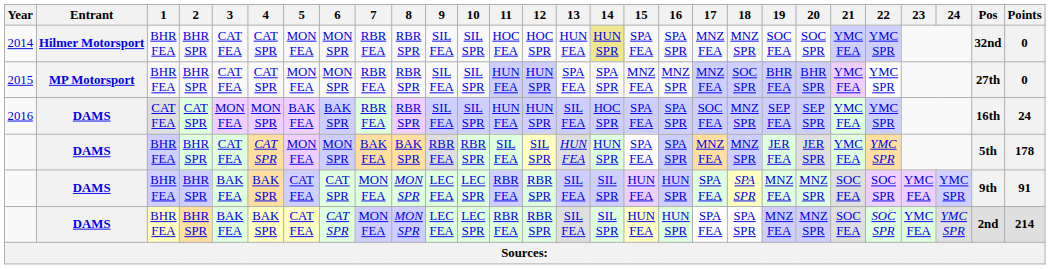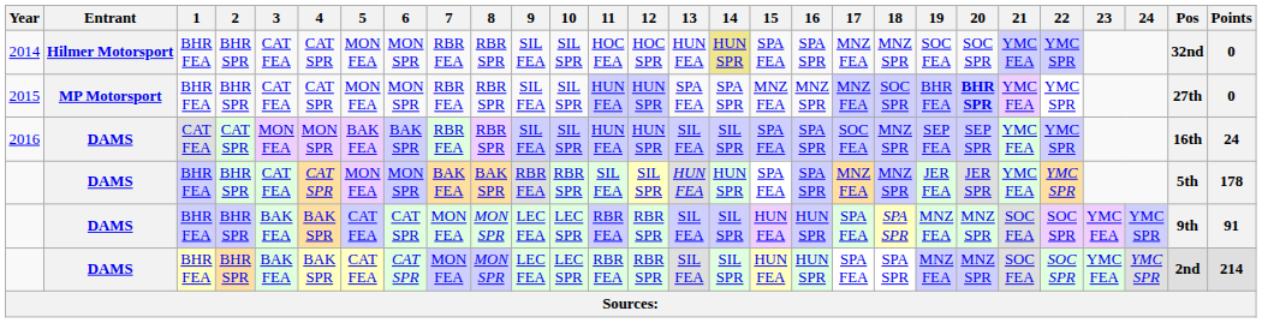 <table class="wikitable" style="text-align:center; font-size:85%">
 <tr>
 <th>Year</th>
 <th>Entrant</th>
 <th>1</th>
 <th>2</th>
 <th>3</th>
 <th>4</th>
 <th>5</th>
 <th>6</th>
 <th>7</th>
 <th>8</th>
 <th>9</th>
 <th>10</th>
 <th>11</th>
 <th>12</th>
 <th>13</th>
 <th>14</th>
 <th>15</th>
 <th>16</th>
 <th>17</th>
 <th>18</th>
 <th>19</th>
 <th>20</th>
 <th>21</th>
 <th>22</th>
 <th>23</th>
 <th>24</th>
 <th>Pos</th>
 <th>Points</th>
 </tr>
 <tr>
 <td id=2014G><a href='#'>2014</a></td>
 <th nowrap><a href='#'>Hilmer Motorsport</a></th>
 <td><a href='#'>BHR<br>FEA</a></td>
 <td><a href='#'>BHR<br>SPR</a></td>
 <td><a href='#'>CAT<br>FEA</a></td>
 <td><a href='#'>CAT<br>SPR</a></td>
 <td><a href='#'>MON<br>FEA</a></td>
 <td><a href='#'>MON<br>SPR</a></td>
 <td><a href='#'>RBR<br>FEA</a></td>
 <td><a href='#'>RBR<br>SPR</a></td>
 <td><a href='#'>SIL<br>FEA</a></td>
 <td><a href='#'>SIL<br>SPR</a></td>
 <td><a href='#'>HOC<br>FEA</a></td>
 <td><a href='#'>HOC<br>SPR</a></td>
 <td><a href='#'>HUN<br>FEA</a></td>
 <td style="background: khaki;"><a href='#'>HUN<br>SPR</a></td>
 <td><a href='#'>SPA<br>FEA</a></td>
 <td><a href='#'>SPA<br>SPR</a></td>
 <td><a href='#'>MNZ<br>FEA</a></td>
 <td><a href='#'>MNZ<br>SPR</a></td>
 <td><a href='#'>SOC<br>FEA</a></td>
 <td><a href='#'>SOC<br>SPR</a></td>
 <td style="background:#CFCFFF;"><a href='#'>YMC<br>FEA</a><br></td>
 <td style="background:#CFCFFF;"><a href='#'>YMC<br>SPR</a><br></td>
 <td colspan=2></td>
 <th>32nd</th>
 <th>0</th>
 </tr>
 <tr>
 <td id=2015G><a href='#'>2015</a></td>
 <th nowrap><a href='#'>MP Motorsport</a></th>
 <td><a href='#'>BHR<br>FEA</a></td>
 <td><a href='#'>BHR<br>SPR</a></td>
 <td><a href='#'>CAT<br>FEA</a></td>
 <td><a href='#'>CAT<br>SPR</a></td>
 <td><a href='#'>MON<br>FEA</a></td>
 <td><a href='#'>MON<br>SPR</a></td>
 <td><a href='#'>RBR<br>FEA</a></td>
 <td><a href='#'>RBR<br>SPR</a></td>
 <td><a href='#'>SIL<br>FEA</a></td>
 <td><a href='#'>SIL<br>SPR</a></td>
 <td style="background:#CFCFFF;"><a href='#'>HUN<br>FEA</a><br></td>
 <td style="background:#CFCFFF;"><a href='#'>HUN<br>SPR</a><br></td>
 <td><a href='#'>SPA<br>FEA</a></td>
 <td><a href='#'>SPA<br>SPR</a></td>
 <td><a href='#'>MNZ<br>FEA</a></td>
 <td><a href='#'>MNZ<br>SPR</a></td>
 <td style="background:#CFCFFF;"><a href='#'>MNZ<br>FEA</a><br></td>
 <td style="background:#CFCFFF;"><a href='#'>SOC<br>SPR</a><br></td>
 <td style="background:#CFCFFF;"><a href='#'>BHR<br>FEA</a><br></td>
-<td style="background:#CFCFFF;"><a href='#'>BHR<br>SPR</a><br></td>
+<td style="background:#CFCFFF;"><strong><a href='#'>BHR<br>SPR</a><br></strong></td>
 <td style="background:#EFCFFF;"><a href='#'>YMC<br>FEA</a><br></td>
 <td style="background:#FFFFFF;"><a href='#'>YMC<br>SPR</a><br></td>
 <td colspan=2></td>
 <th>27th</th>
 <th>0</th>
 </tr>
 <tr>
 <td id=2016G><a href='#'>2016</a></td>
 <th nowrap><a href='#'>DAMS</a></th>
 <td style="background:#DFDFDF;"><a href='#'>CAT<br>FEA</a><br></td>
 <td style="background:#DFFFDF;"><a href='#'>CAT<br>SPR</a><br></td>
 <td style="background:#EFCFFF;"><a href='#'>MON<br>FEA</a><br></td>
 <td style="background:#EFCFFF;"><a href='#'>MON<br>SPR</a><br></td>
 <td style="background:#EFCFFF;"><a href='#'>BAK<br>FEA</a><br></td>
 <td style="background:#CFCFFF;"><a href='#'>BAK<br>SPR</a><br></td>
 <td style="background:#DFFFDF;"><a href='#'>RBR<br>FEA</a><br></td>
 <td style="background:#EFCFFF;"><a href='#'>RBR<br>SPR</a><br></td>
 <td style="background:#CFCFFF;"><a href='#'>SIL<br>FEA</a><br></td>
 <td style="background:#CFCFFF;"><a href='#'>SIL<br>SPR</a><br></td>
 <td style="background:#CFCFFF;"><a href='#'>HUN<br>FEA</a><br></td>
 <td style="background:#CFCFFF;"><a href='#'>HUN<br>SPR</a><br></td>
 <td style="background:#CFCFFF;"><a href='#'>SIL<br>FEA</a><br></td>
-<td style="background:#CFCFFF;"><a href='#'>HOC<br>SPR</a><br></td>
+<td style="background:#CFCFFF;"><a href='#'>SIL<br>SPR</a><br></td>
 <td style="background:#CFCFFF;"><a href='#'>SPA<br>FEA</a><br></td>
 <td style="background:#CFCFFF;"><a href='#'>SPA<br>SPR</a><br></td>
 <td style="background:#CFCFFF;"><a href='#'>SOC<br>FEA</a><br></td>
 <td style="background:#CFCFFF;"><a href='#'>MNZ<br>SPR</a><br></td>
 <td style="background:#CFCFFF;"><a href='#'>SEP<br>FEA</a><br></td>
 <td style="background:#CFCFFF;"><a href='#'>SEP<br>SPR</a><br></td>
 <td style="background:#DFFFDF;"><a href='#'>YMC<br>FEA</a><br></td>
 <td style="background:#CFCFFF;"><a href='#'>YMC<br>SPR</a><br></td>
 <td colspan=2></td>
 <th>16th</th>
 <th>24</th>
 </tr>
 <tr>
 <td id=2017R></td>
 <th nowrap><a href='#'>DAMS</a></th>
 <td style="background:#CFCFFF;"><a href='#'>BHR<br>FEA</a><br></td>
 <td style="background:#DFFFDF;"><a href='#'>BHR<br>SPR</a><br></td>
 <td style="background:#DFFFDF;"><a href='#'>CAT<br>FEA</a><br></td>
 <td style="background:#FFDF9F;"><em><a href='#'>CAT<br>SPR</a></em><br></td>
 <td style="background:#EFCFFF;"><a href='#'>MON<br>FEA</a><br></td>
 <td style="background:#CFCFFF;"><a href='#'>MON<br>SPR</a><br></td>
 <td style="background:#FFDF9F;"><a href='#'>BAK<br>FEA</a><br></td>
 <td style="background:#FFDF9F;"><a href='#'>BAK<br>SPR</a><br></td>
 <td style="background:#DFDFDF;"><a href='#'>RBR<br>FEA</a><br></td>
 <td style="background:#DFFFDF;"><a href='#'>RBR<br>SPR</a><br></td>
 <td style="background:#DFFFDF;"><a href='#'>SIL<br>FEA</a><br></td>
 <td style="background:#FFFFBF;"><a href='#'>SIL<br>SPR</a><br></td>
 <td style="background:#DFDFDF;"><em><a href='#'>HUN<br>FEA</a></em><br></td>
 <td style="background:#DFFFDF;"><a href='#'>HUN<br>SPR</a><br></td>
 <td style="background:#FFFFFF;"><a href='#'>SPA<br>FEA</a><br></td>
 <td style="background:#CFCFFF;"><a href='#'>SPA<br>SPR</a><br></td>
 <td style="background:#FFDF9F;"><a href='#'>MNZ<br>FEA</a><br></td>
 <td style="background:#CFCFFF;"><a href='#'>MNZ<br>SPR</a><br></td>
 <td style="background:#DFFFDF;"><a href='#'>JER<br>FEA</a><br></td>
 <td style="background:#DFDFDF;"><a href='#'>JER<br>SPR</a><br></td>
 <td style="background:#DFFFDF;"><a href='#'>YMC<br>FEA</a><br></td>
 <td style="background:#FFDF9F;"><em><a href='#'>YMC<br>SPR</a></em><br></td>
 <td colspan=2></td>
 <th>5th</th>
 <th>178</th>
 </tr>
 <tr>
 <td id=2018R></td>
 <th nowrap><a href='#'>DAMS</a></th>
 <td style="background:#CFCFFF;"><a href='#'>BHR<br>FEA</a><br></td>
 <td style="background:#CFCFFF;"><a href='#'>BHR<br>SPR</a><br></td>
 <td style="background:#DFFFDF;"><a href='#'>BAK<br>FEA</a><br></td>
 <td style="background:#FFDF9F;"><a href='#'>BAK<br>SPR</a><br></td>
 <td style="background:#CFCFFF;"><a href='#'>CAT<br>FEA</a><br></td>
 <td style="background:#DFFFDF;"><a href='#'>CAT<br>SPR</a><br></td>
 <td style="background:#DFFFDF;"><a href='#'>MON<br>FEA</a><br></td>
 <td style="background:#DFFFDF;"><em><a href='#'>MON<br>SPR</a></em><br></td>
 <td style="background:#DFFFDF;"><a href='#'>LEC<br>FEA</a><br></td>
 <td style="background:#DFFFDF;"><a href='#'>LEC<br>SPR</a><br></td>
 <td style="background:#CFCFFF;"><a href='#'>RBR<br>FEA</a><br></td>
 <td style="background:#DFFFDF;"><a href='#'>RBR<br>SPR</a><br></td>
 <td style="background:#CFCFFF;"><a href='#'>SIL<br>FEA</a><br></td>
 <td style="background:#CFCFFF;"><a href='#'>SIL<br>SPR</a><br></td>
 <td style="background:#EFCFFF;"><a href='#'>HUN<br>FEA</a><br></td>
 <td style="background:#CFCFFF;"><a href='#'>HUN<br>SPR</a><br></td>
 <td style="background:#DFFFDF;"><a href='#'>SPA<br>FEA</a><br></td>
 <td style="background:#FFFFBF;"><em><a href='#'>SPA<br>SPR</a></em><br></td>
 <td style="background:#DFFFDF;"><a href='#'>MNZ<br>FEA</a><br></td>
 <td style="background:#DFFFDF;"><a href='#'>MNZ<br>SPR</a><br></td>
 <td style="background:#DFDFDF;"><a href='#'>SOC<br>FEA</a><br></td>
 <td style="background:#EFCFFF;"><a href='#'>SOC<br>SPR</a><br></td>
 <td style="background:#EFCFFF;"><a href='#'>YMC<br>FEA</a><br></td>
 <td style="background:#CFCFFF;"><a href='#'>YMC<br>SPR</a><br></td>
 <th>9th</th>
 <th>91</th>
 </tr>
 <tr>
 <td id=2019R></td>
 <th nowrap><a href='#'>DAMS</a></th>
 <td style="background:#FFFFBF;"><a href='#'>BHR<br>FEA</a><br></td>
 <td style="background:#FFDF9F;"><a href='#'>BHR<br>SPR</a><br></td>
 <td style="background:#DFFFDF;"><a href='#'>BAK<br>FEA</a><br></td>
 <td style="background:#FFFFBF;"><a href='#'>BAK<br>SPR</a><br></td>
 <td style="background:#FFFFBF;"><a href='#'>CAT<br>FEA</a><br></td>
 <td style="background:#DFFFDF;"><em><a href='#'>CAT<br>SPR</a></em><br></td>
 <td style="background:#CFCFFF;"><a href='#'>MON<br>FEA</a><br></td>
 <td style="background:#CFCFFF;"><em><a href='#'>MON<br>SPR</a></em><br></td>
 <td style="background:#DFFFDF;"><a href='#'>LEC<br>FEA</a><br></td>
 <td style="background:#DFFFDF;"><a href='#'>LEC<br>SPR</a><br></td>
 <td style="background:#DFFFDF;"><a href='#'>RBR<br>FEA</a><br></td>
 <td style="background:#DFFFDF;"><a href='#'>RBR<br>SPR</a><br></td>
 <td style="background:#DFDFDF;"><a href='#'>SIL<br>FEA</a><br></td>
 <td style="background:#DFFFDF;"><a href='#'>SIL<br>SPR</a><br></td>
 <td style="background:#FFFFBF;"><a href='#'>HUN<br>FEA</a><br></td>
 <td style="background:#DFFFDF;"><a href='#'>HUN<br>SPR</a><br></td>
 <td style="background:#FFFFFF;"><a href='#'>SPA<br>FEA</a><br></td>
 <td style="background:#FFFFFF;"><a href='#'>SPA<br>SPR</a><br></td>
 <td style="background:#CFCFFF;"><a href='#'>MNZ<br>FEA</a><br></td>
 <td style="background:#CFCFFF;"><a href='#'>MNZ<br>SPR</a><br></td>
 <td style="background:#DFDFDF;"><a href='#'>SOC<br>FEA</a><br></td>
 <td style="background:#DFFFDF;"><em><a href='#'>SOC<br>SPR</a></em><br></td>
 <td style="background:#DFFFDF;"><a href='#'>YMC<br>FEA</a><br></td>
 <td style="background:#DFDFDF;"><em><a href='#'>YMC<br>SPR</a></em><br></td>
 <th style="background:#DFDFDF;">2nd</th>
 <th style="background:#DFDFDF;">214</th>
 </tr>
 <tr>
 <th colspan="28">Sources:</th>
 </tr>
 </table>
